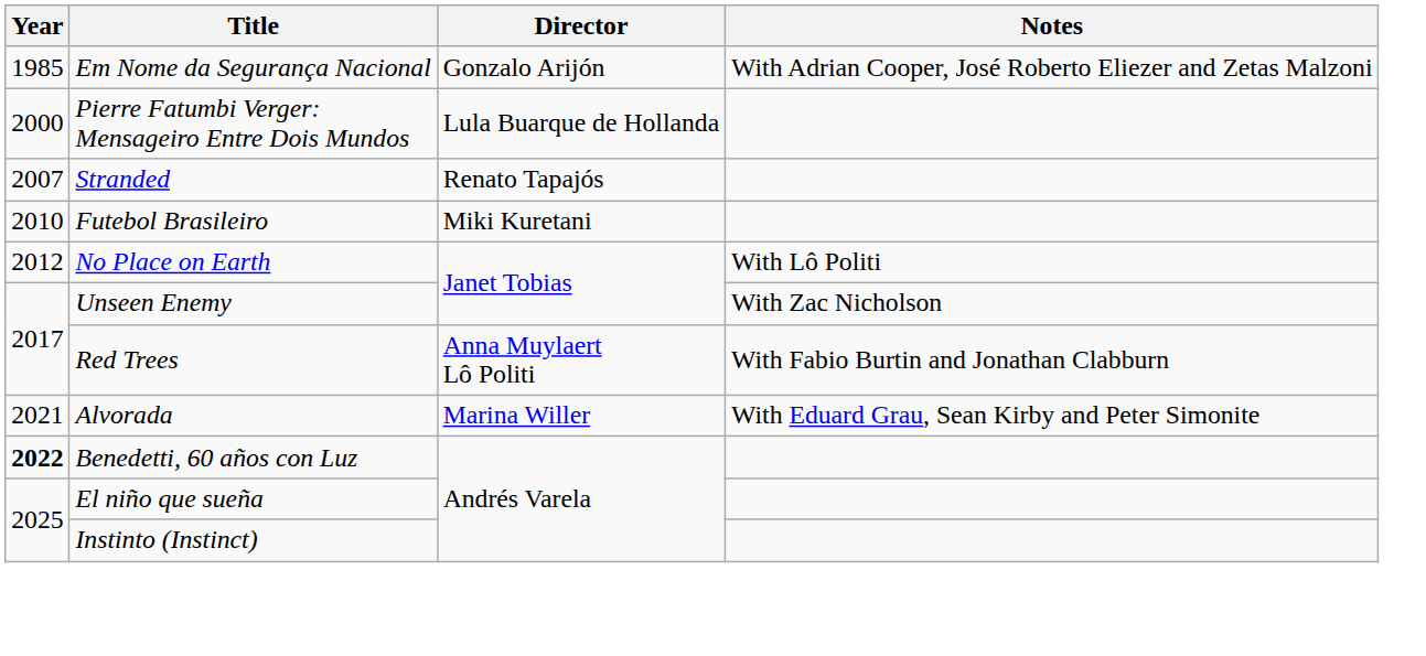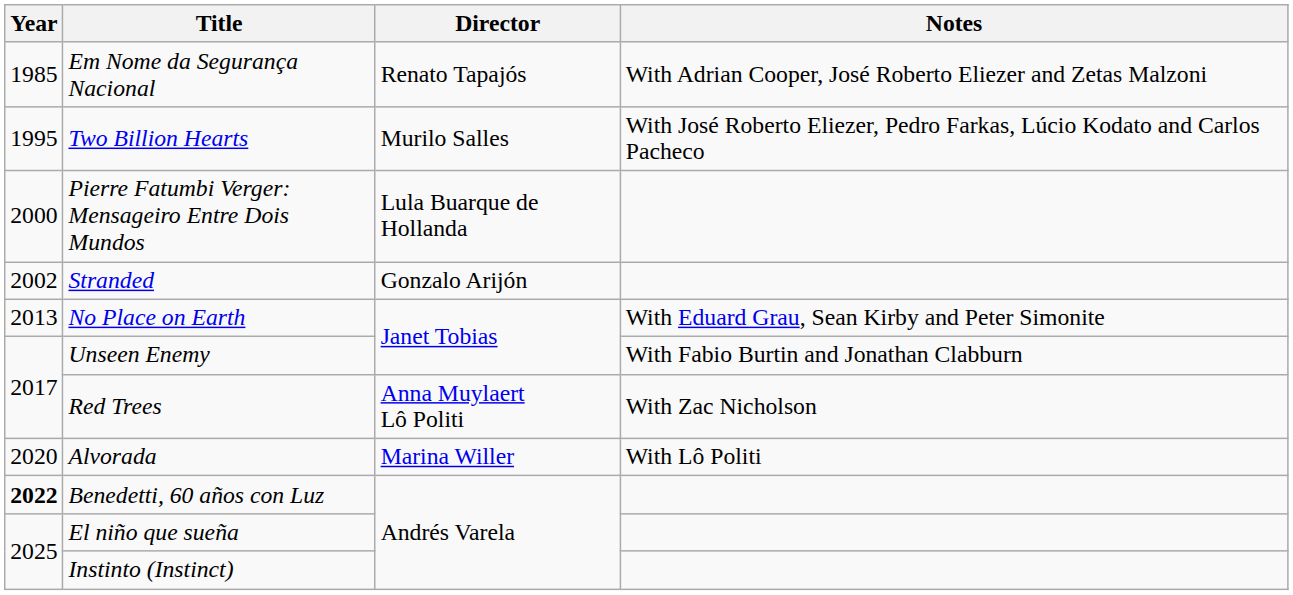 <table class="wikitable">
 <tr>
 <th>Year</th>
 <th>Title</th>
 <th>Director</th>
 <th>Notes</th>
 </tr>
 <tr>
 <td>1985</td>
 <td><em>Em Nome da Segurança Nacional</em></td>
-<td>Gonzalo Arijón</td>
+<td>Renato Tapajós</td>
 <td>With Adrian Cooper, José Roberto Eliezer and Zetas Malzoni</td>
+</tr>
+<tr>
+<td>1995</td>
+<td><em><a href='#'>Two Billion Hearts</a></em></td>
+<td>Murilo Salles</td>
+<td>With José Roberto Eliezer, Pedro Farkas, Lúcio Kodato and Carlos Pacheco</td>
 </tr>
 <tr>
 <td>2000</td>
 <td><em>Pierre Fatumbi Verger:<br>Mensageiro Entre Dois Mundos</em></td>
 <td>Lula Buarque de Hollanda</td>
 <td></td>
 </tr>
 <tr>
-<td>2007</td>
+<td>2002</td>
 <td><em><a href='#'>Stranded</a></em></td>
-<td>Renato Tapajós</td>
+<td>Gonzalo Arijón</td>
 <td></td>
 </tr>
 <tr>
-<td>2010</td>
-<td><em>Futebol Brasileiro</em></td>
-<td>Miki Kuretani</td>
-<td></td>
-</tr>
-<tr>
-<td>2012</td>
+<td>2013</td>
 <td><em><a href='#'>No Place on Earth</a></em></td>
 <td rowspan=2><a href='#'>Janet Tobias</a></td>
-<td>With Lô Politi</td>
+<td>With <a href='#'>Eduard Grau</a>, Sean Kirby and Peter Simonite</td>
 </tr>
 <tr>
 <td rowspan=2>2017</td>
 <td><em>Unseen Enemy</em></td>
-<td>With Zac Nicholson</td>
+<td>With Fabio Burtin and Jonathan Clabburn</td>
 </tr>
 <tr>
 <td><em>Red Trees</em></td>
 <td><a href='#'>Anna Muylaert</a><br>Lô Politi</td>
-<td>With Fabio Burtin and Jonathan Clabburn</td>
+<td>With Zac Nicholson</td>
 </tr>
 <tr>
-<td>2021</td>
+<td>2020</td>
 <td><em>Alvorada</em></td>
 <td><a href='#'>Marina Willer</a></td>
-<td>With <a href='#'>Eduard Grau</a>, Sean Kirby and Peter Simonite</td>
+<td>With Lô Politi</td>
 </tr>
 <tr>
 <td><strong>2022</strong></td>
 <td><em>Benedetti, 60 años con Luz</em></td>
 <td rowspan=3>Andrés Varela</td>
 <td></td>
 </tr>
 <tr>
 <td rowspan=2>2025</td>
 <td><em>El niño que sueña</em></td>
 <td></td>
 </tr>
 <tr>
 <td><em>Instinto (Instinct)</em></td>
 <td></td>
 </tr>
 </table>
